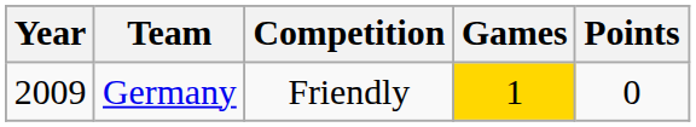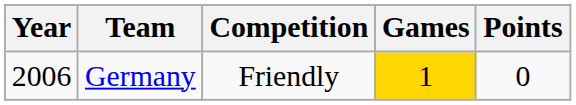 <table class="wikitable">
 <tr>
 <th>Year</th>
 <th>Team</th>
 <th>Competition</th>
 <th>Games</th>
 <th>Points</th>
 </tr>
 <tr align="center">
-<td>2009</td>
+<td>2006</td>
 <td><a href='#'>Germany</a></td>
 <td>Friendly</td>
 <td style="background: gold;">1</td>
 <td>0</td>
 </tr>
 </table>
